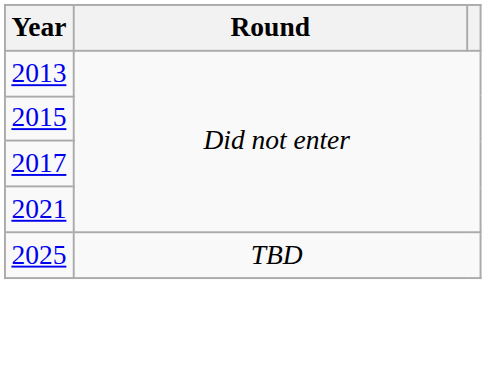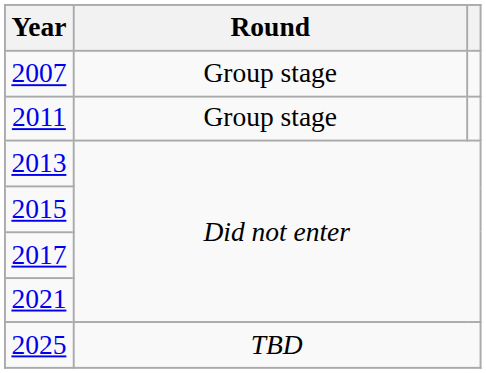 <table class="wikitable" style="text-align: center; font-size:90%">
 <tr>
 <th>Year</th>
 <th style="width:200px">Round</th>
 <th></th>
+</tr>
+<tr>
+<td><a href='#'>2007</a></td>
+<td>Group stage</td>
+<td></td>
+</tr>
+<tr>
+<td><a href='#'>2011</a></td>
+<td>Group stage</td>
+<td></td>
 </tr>
 <tr>
 <td><a href='#'>2013</a></td>
 <td colspan="2" rowspan="4"><em>Did not enter</em></td>
 </tr>
 <tr>
 <td><a href='#'>2015</a></td>
 </tr>
 <tr>
 <td><a href='#'>2017</a></td>
 </tr>
 <tr>
 <td><a href='#'>2021</a></td>
 </tr>
 <tr>
 <td><a href='#'>2025</a></td>
 <td colspan="2"><em>TBD</em></td>
 </tr>
 </table>
